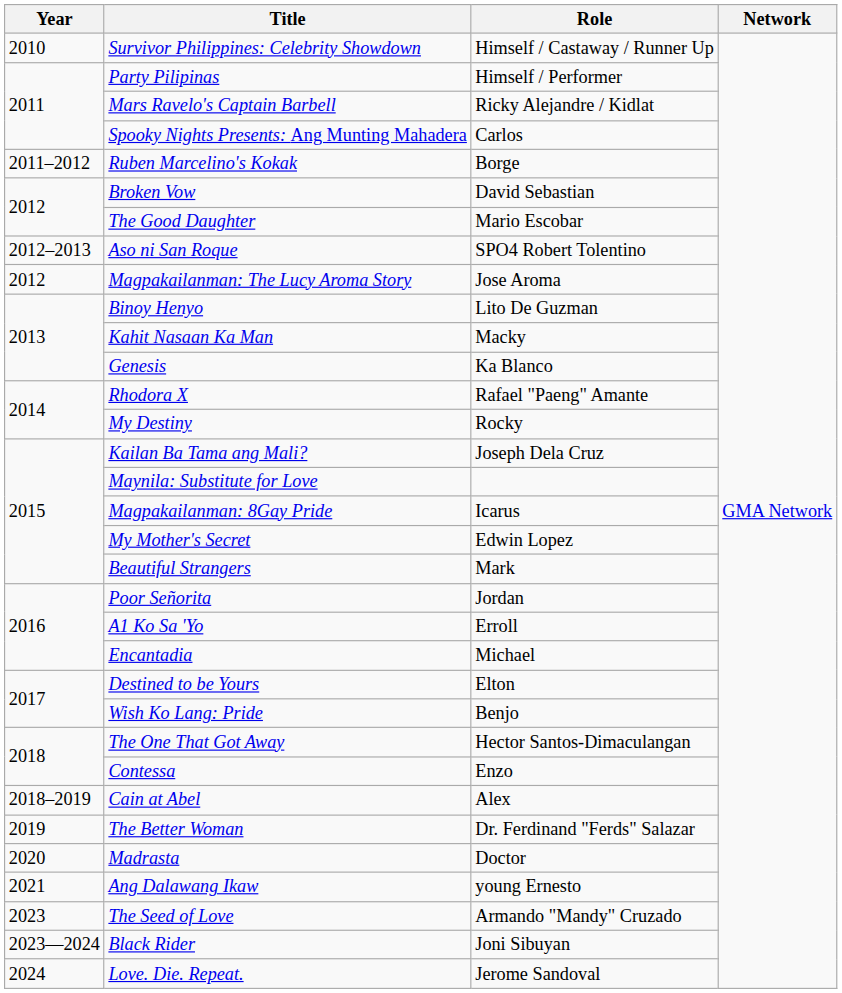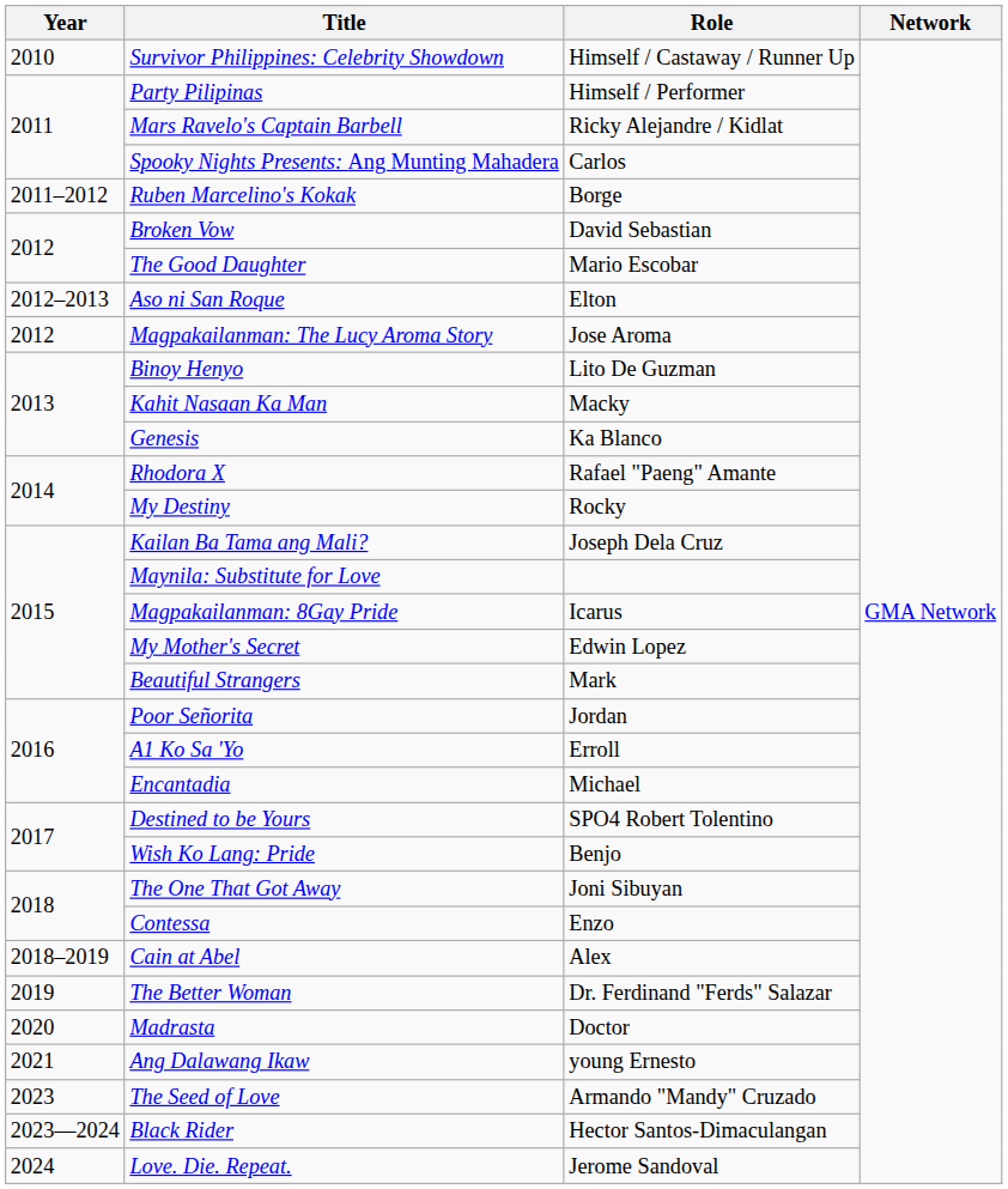 <table class="wikitable sortable" style="text-align">
 <tr>
 <th>Year</th>
 <th>Title</th>
 <th>Role</th>
 <th>Network</th>
 </tr>
 <tr>
 <td>2010</td>
 <td><em><a href='#'>Survivor Philippines: Celebrity Showdown</a></em></td>
 <td>Himself / Castaway / Runner Up</td>
 <td rowspan="33"><a href='#'>GMA Network</a></td>
 </tr>
 <tr>
 <td rowspan="3">2011</td>
 <td><em><a href='#'>Party Pilipinas</a></em></td>
 <td>Himself / Performer</td>
 </tr>
 <tr>
 <td><em><a href='#'>Mars Ravelo's Captain Barbell</a></em></td>
 <td>Ricky Alejandre / Kidlat</td>
 </tr>
 <tr>
 <td><em><a href='#'>Spooky Nights Presents: </em>Ang Munting Mahadera<em></a></em></td>
 <td>Carlos</td>
 </tr>
 <tr>
 <td>2011–2012</td>
 <td><em><a href='#'>Ruben Marcelino's Kokak</a></em></td>
 <td>Borge</td>
 </tr>
 <tr>
 <td rowspan="2">2012</td>
 <td><em><a href='#'>Broken Vow</a></em></td>
 <td>David Sebastian</td>
 </tr>
 <tr>
 <td><em><a href='#'>The Good Daughter</a></em></td>
 <td>Mario Escobar</td>
 </tr>
 <tr>
 <td>2012–2013</td>
 <td><em><a href='#'>Aso ni San Roque</a></em></td>
-<td>SPO4 Robert Tolentino</td>
+<td>Elton</td>
 </tr>
 <tr>
 <td>2012</td>
 <td><em><a href='#'>Magpakailanman: The Lucy Aroma Story</a> </em></td>
 <td>Jose Aroma</td>
 </tr>
 <tr>
 <td rowspan="3">2013</td>
 <td><em><a href='#'>Binoy Henyo</a></em></td>
 <td>Lito De Guzman</td>
 </tr>
 <tr>
 <td><em><a href='#'>Kahit Nasaan Ka Man</a></em></td>
 <td>Macky</td>
 </tr>
 <tr>
 <td><em><a href='#'>Genesis</a></em></td>
 <td>Ka Blanco</td>
 </tr>
 <tr>
 <td rowspan="2">2014</td>
 <td><em><a href='#'>Rhodora X</a></em></td>
 <td>Rafael "Paeng" Amante</td>
 </tr>
 <tr>
 <td><em><a href='#'>My Destiny</a></em></td>
 <td>Rocky</td>
 </tr>
 <tr>
 <td rowspan="5">2015</td>
 <td><em><a href='#'>Kailan Ba Tama ang Mali?</a></em></td>
 <td>Joseph Dela Cruz</td>
 </tr>
 <tr>
 <td><em><a href='#'>Maynila: Substitute for Love</a></em></td>
 <td></td>
 </tr>
 <tr>
 <td><em><a href='#'>Magpakailanman: 8Gay Pride</a></em></td>
 <td>Icarus</td>
 </tr>
 <tr>
 <td><em><a href='#'>My Mother's Secret</a></em></td>
 <td>Edwin Lopez</td>
 </tr>
 <tr>
 <td><em><a href='#'>Beautiful Strangers</a></em></td>
 <td>Mark</td>
 </tr>
 <tr>
 <td rowspan="3">2016</td>
 <td><em><a href='#'>Poor Señorita</a></em></td>
 <td>Jordan</td>
 </tr>
 <tr>
 <td><em><a href='#'>A1 Ko Sa 'Yo</a></em></td>
 <td>Erroll</td>
 </tr>
 <tr>
 <td><em><a href='#'>Encantadia</a></em></td>
 <td>Michael</td>
 </tr>
 <tr>
 <td rowspan="2">2017</td>
 <td><em><a href='#'>Destined to be Yours</a></em></td>
-<td>Elton</td>
+<td>SPO4 Robert Tolentino</td>
 </tr>
 <tr>
 <td><em><a href='#'>Wish Ko Lang: Pride</a></em></td>
 <td>Benjo</td>
 </tr>
 <tr>
 <td rowspan="2">2018</td>
 <td><em><a href='#'>The One That Got Away</a></em></td>
-<td>Hector Santos-Dimaculangan</td>
+<td>Joni Sibuyan</td>
 </tr>
 <tr>
 <td><em><a href='#'>Contessa</a></em></td>
 <td>Enzo</td>
 </tr>
 <tr>
 <td>2018–2019</td>
 <td><em><a href='#'>Cain at Abel</a></em></td>
 <td>Alex</td>
 </tr>
 <tr>
 <td>2019</td>
 <td><em><a href='#'>The Better Woman</a></em></td>
 <td>Dr. Ferdinand "Ferds" Salazar</td>
 </tr>
 <tr>
 <td>2020</td>
 <td><em><a href='#'>Madrasta</a></em></td>
 <td>Doctor</td>
 </tr>
 <tr>
 <td>2021</td>
 <td><em><a href='#'>Ang Dalawang Ikaw</a></em></td>
 <td>young Ernesto</td>
 </tr>
 <tr>
 <td>2023</td>
 <td><em><a href='#'>The Seed of Love</a></em></td>
 <td>Armando "Mandy" Cruzado</td>
 </tr>
 <tr>
 <td>2023—2024</td>
 <td><em><a href='#'>Black Rider</a></em></td>
-<td>Joni Sibuyan</td>
+<td>Hector Santos-Dimaculangan</td>
 </tr>
 <tr>
 <td>2024</td>
 <td><em><a href='#'>Love. Die. Repeat.</a></em></td>
 <td>Jerome Sandoval</td>
 </tr>
 </table>
